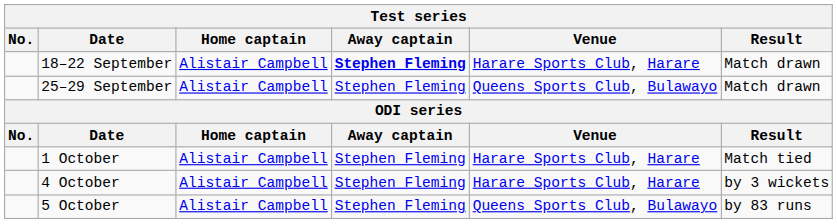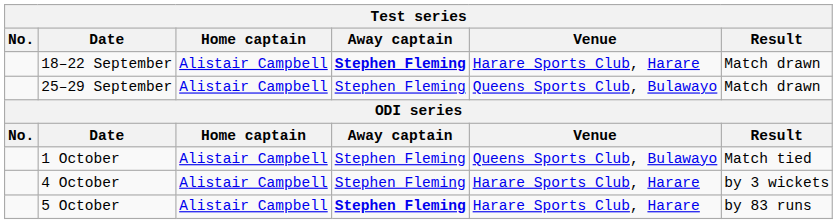 <table class="wikitable">
 <tr>
 <th colspan="9">Test series</th>
 </tr>
 <tr>
 <th>No.</th>
 <th>Date</th>
 <th>Home captain</th>
 <th>Away captain</th>
 <th>Venue</th>
 <th>Result</th>
 </tr>
 <tr>
 <td></td>
 <td>18–22 September</td>
 <td><a href='#'>Alistair Campbell</a></td>
 <td><strong><a href='#'>Stephen Fleming</a></strong></td>
 <td><a href='#'>Harare Sports Club</a>, <a href='#'>Harare</a></td>
 <td>Match drawn</td>
 </tr>
 <tr>
 <td></td>
 <td>25–29 September</td>
 <td><a href='#'>Alistair Campbell</a></td>
 <td><a href='#'>Stephen Fleming</a></td>
 <td><a href='#'>Queens Sports Club</a>, <a href='#'>Bulawayo</a></td>
 <td>Match drawn</td>
 </tr>
 <tr>
 <th colspan="9">ODI series</th>
 </tr>
 <tr>
 <th>No.</th>
 <th>Date</th>
 <th>Home captain</th>
 <th>Away captain</th>
 <th>Venue</th>
 <th>Result</th>
 </tr>
 <tr>
 <td></td>
 <td>1 October</td>
 <td><a href='#'>Alistair Campbell</a></td>
 <td><a href='#'>Stephen Fleming</a></td>
-<td><a href='#'>Harare Sports Club</a>, <a href='#'>Harare</a></td>
+<td><a href='#'>Queens Sports Club</a>, <a href='#'>Bulawayo</a></td>
 <td>Match tied</td>
 </tr>
 <tr>
 <td></td>
 <td>4 October</td>
 <td><a href='#'>Alistair Campbell</a></td>
 <td><a href='#'>Stephen Fleming</a></td>
 <td><a href='#'>Harare Sports Club</a>, <a href='#'>Harare</a></td>
 <td> by 3 wickets</td>
 </tr>
 <tr>
 <td></td>
 <td>5 October</td>
 <td><a href='#'>Alistair Campbell</a></td>
-<td><a href='#'>Stephen Fleming</a></td>
-<td><a href='#'>Queens Sports Club</a>, <a href='#'>Bulawayo</a></td>
+<td><strong><a href='#'>Stephen Fleming</a></strong></td>
+<td><a href='#'>Harare Sports Club</a>, <a href='#'>Harare</a></td>
 <td> by 83 runs</td>
 </tr>
 </table>
